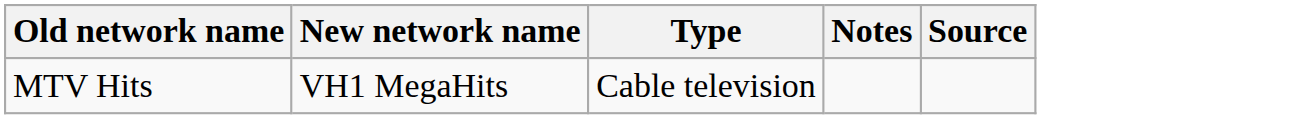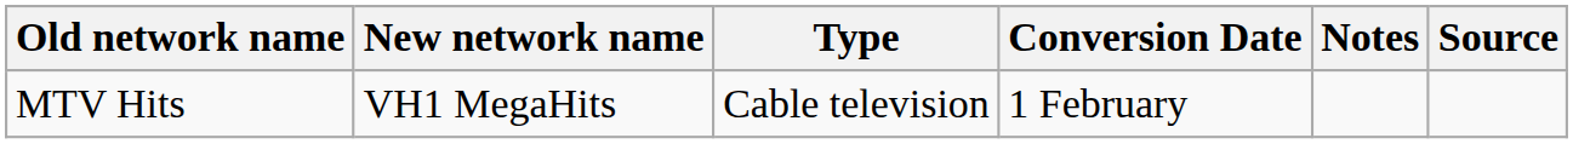 <table class="wikitable">
 <tr>
 <th>Old network name</th>
 <th>New network name</th>
 <th>Type</th>
+<th>Conversion Date</th>
 <th>Notes</th>
 <th>Source</th>
 </tr>
 <tr>
 <td>MTV Hits</td>
 <td>VH1 MegaHits</td>
 <td>Cable television</td>
+<td>1 February</td>
 <td></td>
 <td></td>
 </tr>
 </table>
